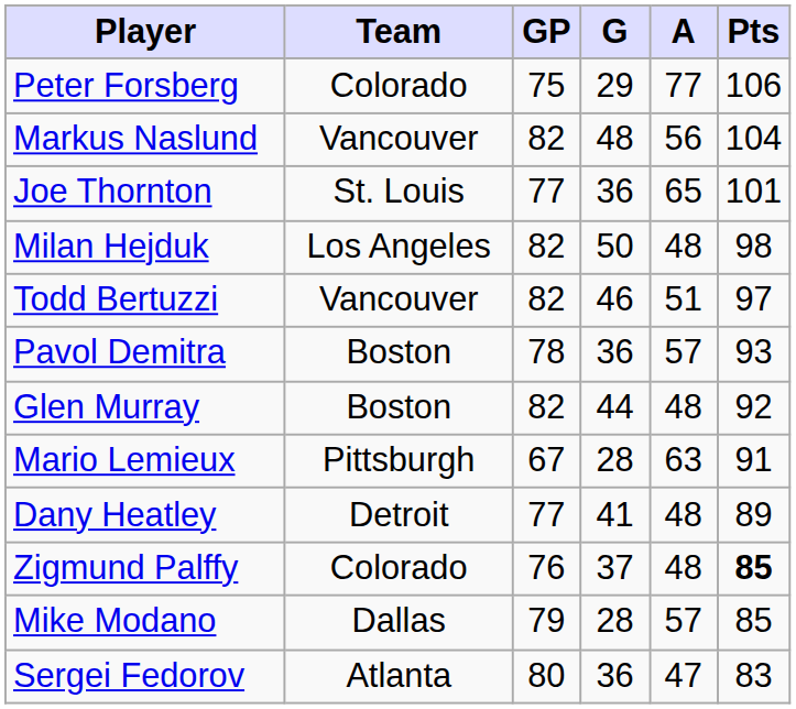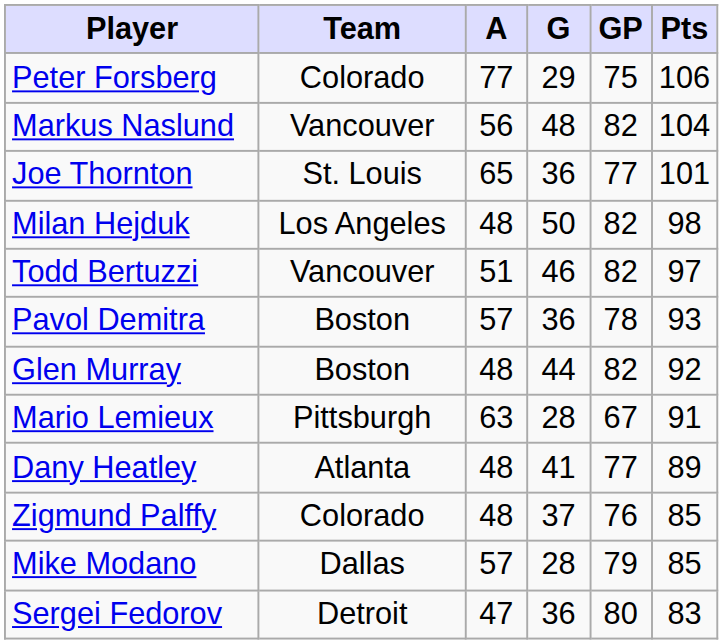 <table class="wikitable">
 <tr>
 <th style="background:#ddf; width:125px;">Player</th>
 <th style="background:#ddf; width:100px;">Team</th>
+<th style="background:#ddf; width:25px;">A</th>
+<th style="background:#ddf; width:25px;">G</th>
 <th style="background:#ddf; width:25px;">GP</th>
-<th style="background:#ddf; width:25px;">G</th>
-<th style="background:#ddf; width:25px;">A</th>
 <th style="background:#ddf; width:25px;">Pts</th>
 </tr>
 <tr style="text-align:center;">
 <td style="text-align:left;"><a href='#'>Peter Forsberg</a></td>
 <td>Colorado</td>
+<td>77</td>
+<td>29</td>
 <td>75</td>
-<td>29</td>
-<td>77</td>
 <td>106</td>
 </tr>
 <tr style="text-align:center;">
 <td style="text-align:left;"><a href='#'>Markus Naslund</a></td>
 <td>Vancouver</td>
+<td>56</td>
+<td>48</td>
 <td>82</td>
-<td>48</td>
-<td>56</td>
 <td>104</td>
 </tr>
 <tr style="text-align:center;">
 <td style="text-align:left;"><a href='#'>Joe Thornton</a></td>
 <td>St. Louis</td>
+<td>65</td>
+<td>36</td>
 <td>77</td>
-<td>36</td>
-<td>65</td>
 <td>101</td>
 </tr>
 <tr style="text-align:center;">
 <td style="text-align:left;"><a href='#'>Milan Hejduk</a></td>
 <td>Los Angeles</td>
+<td>48</td>
+<td>50</td>
 <td>82</td>
-<td>50</td>
-<td>48</td>
 <td>98</td>
 </tr>
 <tr style="text-align:center;">
 <td style="text-align:left;"><a href='#'>Todd Bertuzzi</a></td>
 <td>Vancouver</td>
+<td>51</td>
+<td>46</td>
 <td>82</td>
-<td>46</td>
-<td>51</td>
 <td>97</td>
 </tr>
 <tr style="text-align:center;">
 <td style="text-align:left;"><a href='#'>Pavol Demitra</a></td>
 <td>Boston</td>
+<td>57</td>
+<td>36</td>
 <td>78</td>
-<td>36</td>
-<td>57</td>
 <td>93</td>
 </tr>
 <tr style="text-align:center;">
 <td style="text-align:left;"><a href='#'>Glen Murray</a></td>
 <td>Boston</td>
+<td>48</td>
+<td>44</td>
 <td>82</td>
-<td>44</td>
-<td>48</td>
 <td>92</td>
 </tr>
 <tr style="text-align:center;">
 <td style="text-align:left;"><a href='#'>Mario Lemieux</a></td>
 <td>Pittsburgh</td>
+<td>63</td>
+<td>28</td>
 <td>67</td>
-<td>28</td>
-<td>63</td>
 <td>91</td>
 </tr>
 <tr style="text-align:center;">
 <td style="text-align:left;"><a href='#'>Dany Heatley</a></td>
-<td>Detroit</td>
+<td>Atlanta</td>
+<td>48</td>
+<td>41</td>
 <td>77</td>
-<td>41</td>
-<td>48</td>
 <td>89</td>
 </tr>
 <tr style="text-align:center;">
 <td style="text-align:left;"><a href='#'>Zigmund Palffy</a></td>
 <td>Colorado</td>
+<td>48</td>
+<td>37</td>
 <td>76</td>
-<td>37</td>
-<td>48</td>
-<td><strong>85</strong></td>
+<td>85</td>
 </tr>
 <tr style="text-align:center;">
 <td style="text-align:left;"><a href='#'>Mike Modano</a></td>
 <td>Dallas</td>
+<td>57</td>
+<td>28</td>
 <td>79</td>
-<td>28</td>
-<td>57</td>
 <td>85</td>
 </tr>
 <tr style="text-align:center;">
 <td style="text-align:left;"><a href='#'>Sergei Fedorov</a></td>
-<td>Atlanta</td>
+<td>Detroit</td>
+<td>47</td>
+<td>36</td>
 <td>80</td>
-<td>36</td>
-<td>47</td>
 <td>83</td>
 </tr>
 </table>
